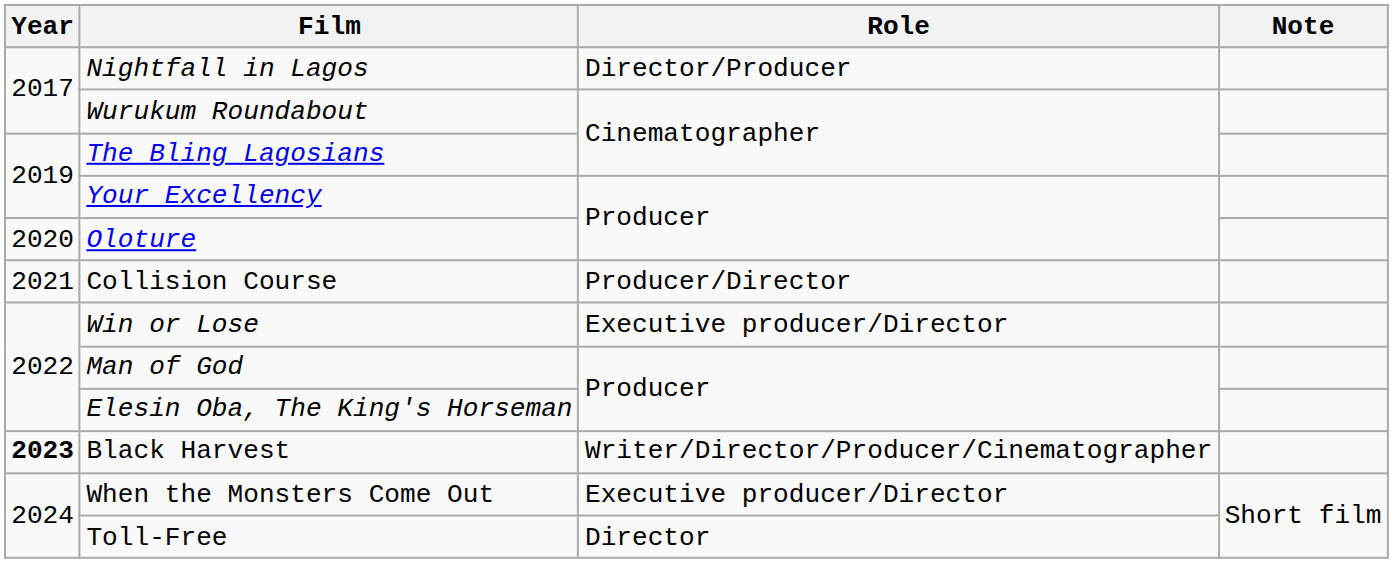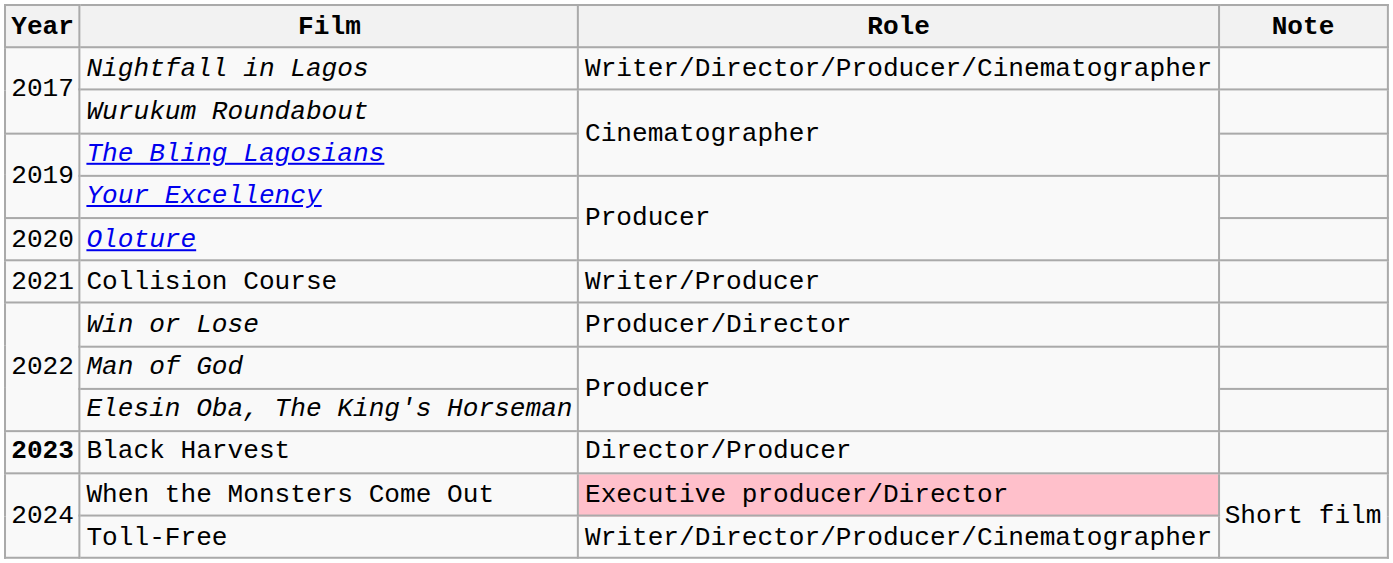 <table class="wikitable">
 <tr>
 <th>Year</th>
 <th>Film</th>
 <th>Role</th>
 <th>Note</th>
 </tr>
 <tr>
 <td rowspan="2">2017</td>
 <td><em>Nightfall in Lagos</em></td>
-<td>Director/Producer</td>
+<td>Writer/Director/Producer/Cinematographer</td>
 <td></td>
 </tr>
 <tr>
 <td><em>Wurukum Roundabout</em></td>
 <td rowspan="2">Cinematographer</td>
 <td></td>
 </tr>
 <tr>
 <td rowspan="2">2019</td>
 <td><em><a href='#'>The Bling Lagosians</a></em></td>
 <td></td>
 </tr>
 <tr>
 <td><em><a href='#'>Your Excellency</a></em></td>
 <td rowspan="2">Producer</td>
 <td></td>
 </tr>
 <tr>
 <td>2020</td>
 <td><a href='#'><em>Oloture</em></a></td>
 <td></td>
 </tr>
 <tr>
 <td>2021</td>
 <td>Collision Course</td>
-<td>Producer/Director</td>
+<td>Writer/Producer</td>
 <td></td>
 </tr>
 <tr>
 <td rowspan="3">2022</td>
 <td><em>Win or Lose</em></td>
-<td>Executive producer/Director</td>
+<td>Producer/Director</td>
 <td></td>
 </tr>
 <tr>
 <td><em>Man of God</em></td>
 <td rowspan="2">Producer</td>
 <td></td>
 </tr>
 <tr>
 <td><em>Elesin Oba, The King's Horseman</em></td>
 <td></td>
 </tr>
 <tr>
 <td><strong>2023</strong></td>
 <td>Black Harvest</td>
-<td>Writer/Director/Producer/Cinematographer</td>
+<td>Director/Producer</td>
 <td></td>
 </tr>
 <tr>
 <td rowspan="2">2024</td>
 <td>When the Monsters Come Out</td>
-<td>Executive producer/Director</td>
+<td style="background: pink;">Executive producer/Director</td>
 <td rowspan="2">Short film</td>
 </tr>
 <tr>
 <td>Toll-Free</td>
-<td>Director</td>
+<td>Writer/Director/Producer/Cinematographer</td>
 </tr>
 </table>
